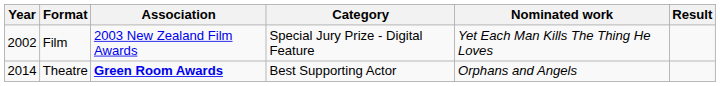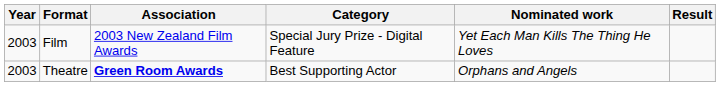 <table class="wikitable sortable">
 <tr>
 <th>Year</th>
 <th>Format</th>
 <th>Association</th>
 <th>Category</th>
 <th>Nominated work</th>
 <th>Result</th>
 </tr>
 <tr>
-<td>2002</td>
+<td>2003</td>
 <td>Film</td>
 <td><a href='#'>2003 New Zealand Film Awards</a></td>
 <td>Special Jury Prize - Digital Feature</td>
 <td><em>Yet Each Man Kills The Thing He Loves</em></td>
 <td></td>
 </tr>
 <tr>
-<td>2014</td>
+<td>2003</td>
 <td>Theatre</td>
 <td><strong><a href='#'>Green Room Awards</a></strong></td>
 <td>Best Supporting Actor</td>
 <td><em>Orphans and Angels</em></td>
 <td></td>
 </tr>
 </table>
